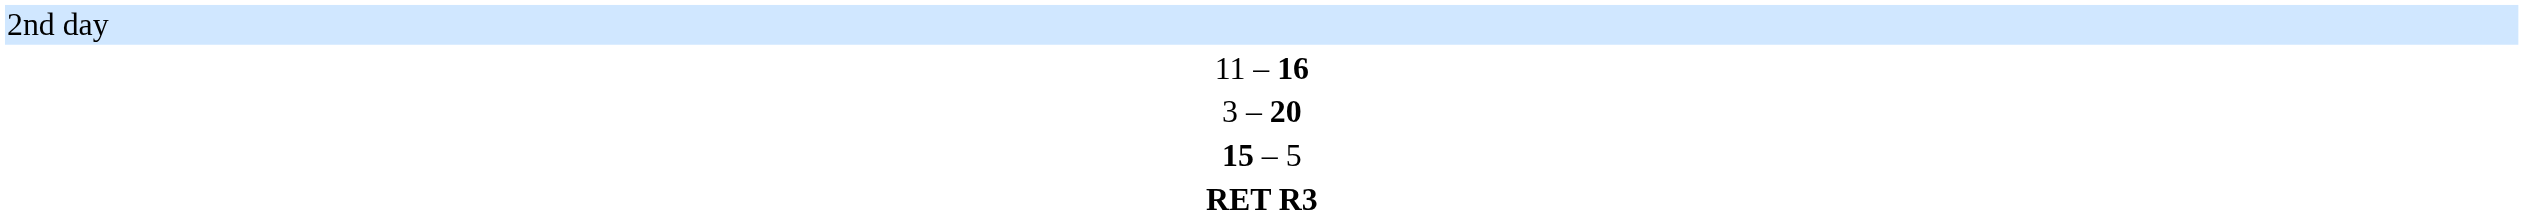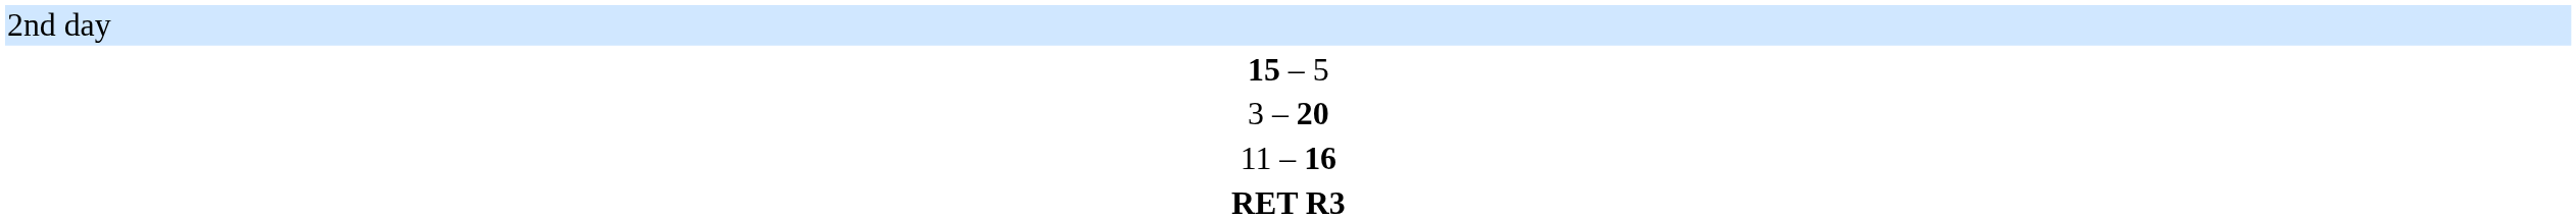 <table width="80%">
 <tr>
 <th width="30%"></th>
 <th width="12%"></th>
 <th width="30%"></th>
 </tr>
 <tr bgcolor="#D0E7FF">
 <td colspan="3">2nd day</td>
 </tr>
 <tr>
-<td align="right"></td>
-<td align="center">11 – <strong>16</strong></td>
-<td><strong></strong></td>
+<td align="right"><strong></strong></td>
+<td align="center"><strong>15</strong> – 5</td>
+<td></td>
 </tr>
 <tr>
 <td align="right"></td>
 <td align="center">3 – <strong>20</strong></td>
 <td><strong></strong></td>
 </tr>
 <tr>
-<td align="right"><strong></strong></td>
-<td align="center"><strong>15</strong> – 5</td>
-<td></td>
+<td align="right"></td>
+<td align="center">11 – <strong>16</strong></td>
+<td><strong></strong></td>
 </tr>
 <tr>
 <td align="right"></td>
 <td align="center"><strong>RET R3</strong></td>
 <td><strong></strong></td>
 </tr>
 <tr>
 </tr>
 </table>
